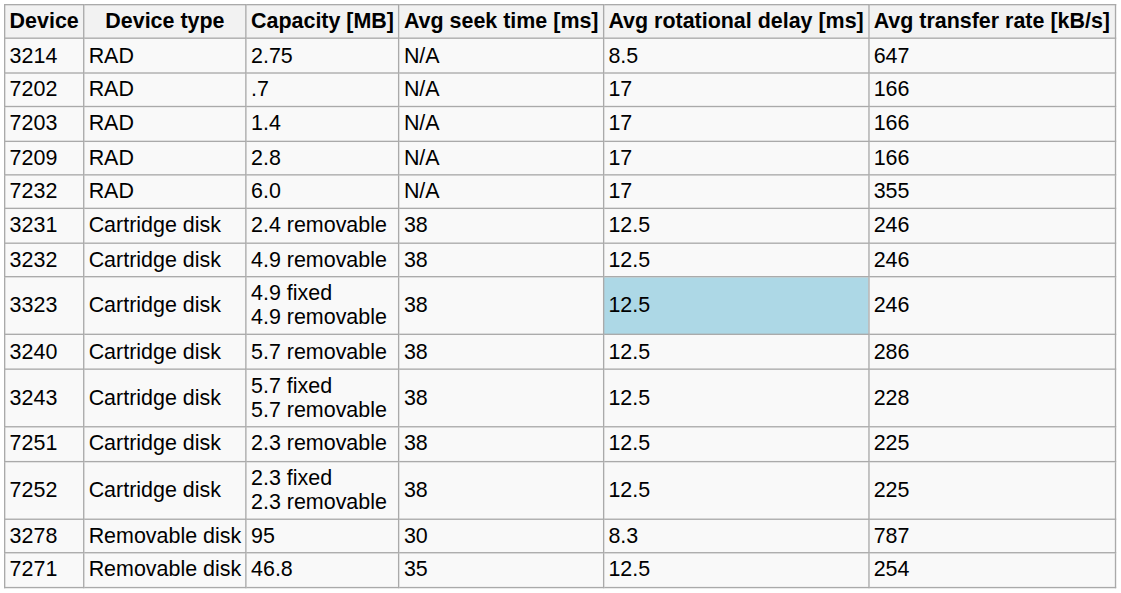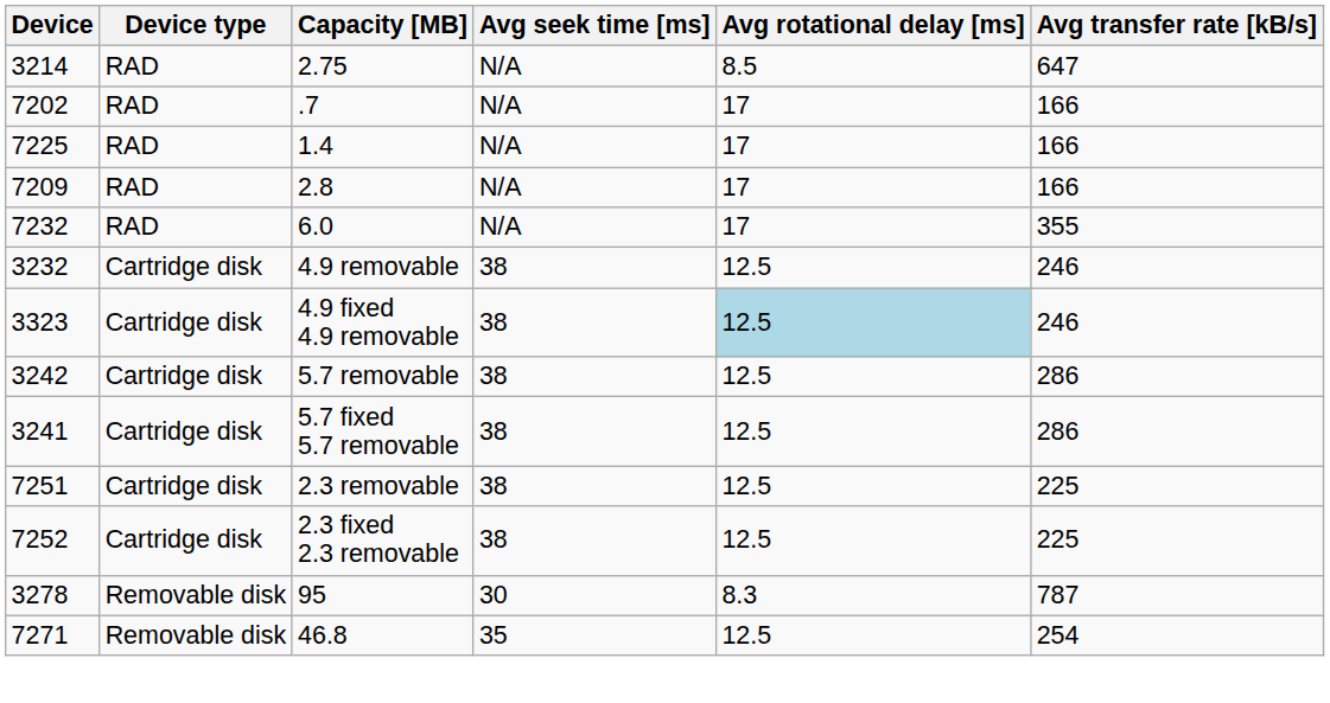 <table class="wikitable">
 <tr>
 <th>Device</th>
 <th>Device type</th>
 <th>Capacity [MB]</th>
 <th>Avg seek time [ms]</th>
 <th>Avg rotational delay [ms]</th>
 <th>Avg transfer rate [kB/s]</th>
 </tr>
 <tr>
 <td>3214</td>
 <td>RAD</td>
 <td>2.75</td>
 <td>N/A</td>
 <td>8.5</td>
 <td>647</td>
 </tr>
 <tr>
 <td>7202</td>
 <td>RAD</td>
 <td>.7</td>
 <td>N/A</td>
 <td>17</td>
 <td>166</td>
 </tr>
 <tr>
-<td>7203</td>
+<td>7225</td>
 <td>RAD</td>
 <td>1.4</td>
 <td>N/A</td>
 <td>17</td>
 <td>166</td>
 </tr>
 <tr>
 <td>7209</td>
 <td>RAD</td>
 <td>2.8</td>
 <td>N/A</td>
 <td>17</td>
 <td>166</td>
 </tr>
 <tr>
 <td>7232</td>
 <td>RAD</td>
 <td>6.0</td>
 <td>N/A</td>
 <td>17</td>
 <td>355</td>
 </tr>
 <tr>
-<td>3231</td>
-<td>Cartridge disk</td>
-<td>2.4 removable</td>
-<td>38</td>
-<td>12.5</td>
-<td>246</td>
-</tr>
-<tr>
 <td>3232</td>
 <td>Cartridge disk</td>
 <td>4.9 removable</td>
 <td>38</td>
 <td>12.5</td>
 <td>246</td>
 </tr>
 <tr>
 <td>3323</td>
 <td>Cartridge disk</td>
 <td>4.9 fixed<br>4.9 removable</td>
 <td>38</td>
 <td style="background: lightblue;">12.5</td>
 <td>246</td>
 </tr>
 <tr>
-<td>3240</td>
+<td>3242</td>
 <td>Cartridge disk</td>
 <td>5.7 removable</td>
 <td>38</td>
 <td>12.5</td>
 <td>286</td>
 </tr>
 <tr>
-<td>3243</td>
+<td>3241</td>
 <td>Cartridge disk</td>
 <td>5.7 fixed<br>5.7 removable</td>
 <td>38</td>
 <td>12.5</td>
-<td>228</td>
+<td>286</td>
 </tr>
 <tr>
 <td>7251</td>
 <td>Cartridge disk</td>
 <td>2.3 removable</td>
 <td>38</td>
 <td>12.5</td>
 <td>225</td>
 </tr>
 <tr>
 <td>7252</td>
 <td>Cartridge disk</td>
 <td>2.3 fixed<br>2.3 removable</td>
 <td>38</td>
 <td>12.5</td>
 <td>225</td>
 </tr>
 <tr>
 <td>3278</td>
 <td>Removable disk</td>
 <td>95</td>
 <td>30</td>
 <td>8.3</td>
 <td>787</td>
 </tr>
 <tr>
 <td>7271</td>
 <td>Removable disk</td>
 <td>46.8</td>
 <td>35</td>
 <td>12.5</td>
 <td>254</td>
 </tr>
 </table>
